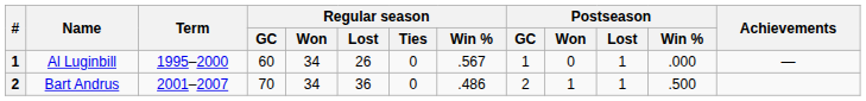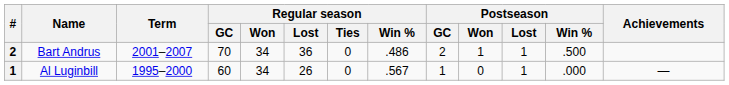 <table class="wikitable" style="font-size: 95%; text-align:center; width:60em">
 <tr>
 <th rowspan="2">#</th>
 <th rowspan="2">Name</th>
 <th rowspan="2">Term</th>
 <th colspan="5">Regular season</th>
 <th colspan="4">Postseason</th>
 <th rowspan="2">Achievements</th>
 </tr>
 <tr>
 <th>GC</th>
 <th>Won</th>
 <th>Lost</th>
 <th>Ties</th>
 <th>Win %</th>
 <th>GC</th>
 <th>Won</th>
 <th>Lost</th>
 <th>Win %</th>
 </tr>
 <tr>
+<th>2</th>
+<td><a href='#'>Bart Andrus</a></td>
+<td><a href='#'>2001</a>–<a href='#'>2007</a></td>
+<td>70</td>
+<td>34</td>
+<td>36</td>
+<td>0</td>
+<td>.486</td>
+<td>2</td>
+<td>1</td>
+<td>1</td>
+<td>.500</td>
+<td></td>
+</tr>
+<tr>
 <th>1</th>
 <td><a href='#'>Al Luginbill</a></td>
 <td><a href='#'>1995</a>–<a href='#'>2000</a></td>
 <td>60</td>
 <td>34</td>
 <td>26</td>
 <td>0</td>
 <td>.567</td>
 <td>1</td>
 <td>0</td>
 <td>1</td>
 <td>.000</td>
 <td>—</td>
 </tr>
-<tr>
-<th>2</th>
-<td><a href='#'>Bart Andrus</a></td>
-<td><a href='#'>2001</a>–<a href='#'>2007</a></td>
-<td>70</td>
-<td>34</td>
-<td>36</td>
-<td>0</td>
-<td>.486</td>
-<td>2</td>
-<td>1</td>
-<td>1</td>
-<td>.500</td>
-<td></td>
-</tr>
 </table>
